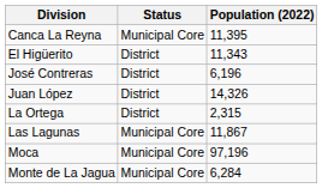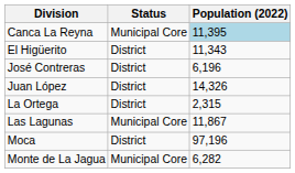 <table class="wikitable sortable">
 <tr>
 <th>Division</th>
 <th>Status</th>
 <th>Population (2022)</th>
 </tr>
 <tr>
 <td>Canca La Reyna</td>
 <td>Municipal Core</td>
-<td>11,395</td>
+<td style="background: lightblue;">11,395</td>
 </tr>
 <tr>
 <td>El Higüerito</td>
 <td>District</td>
 <td>11,343</td>
 </tr>
 <tr>
 <td>José Contreras</td>
 <td>District</td>
 <td>6,196</td>
 </tr>
 <tr>
 <td>Juan López</td>
 <td>District</td>
 <td>14,326</td>
 </tr>
 <tr>
 <td>La Ortega</td>
 <td>District</td>
 <td>2,315</td>
 </tr>
 <tr>
 <td>Las Lagunas</td>
 <td>Municipal Core</td>
 <td>11,867</td>
 </tr>
 <tr>
 <td>Moca</td>
-<td>Municipal Core</td>
+<td>District</td>
 <td>97,196</td>
 </tr>
 <tr>
 <td>Monte de La Jagua</td>
 <td>Municipal Core</td>
-<td>6,284</td>
+<td>6,282</td>
 </tr>
 </table>
